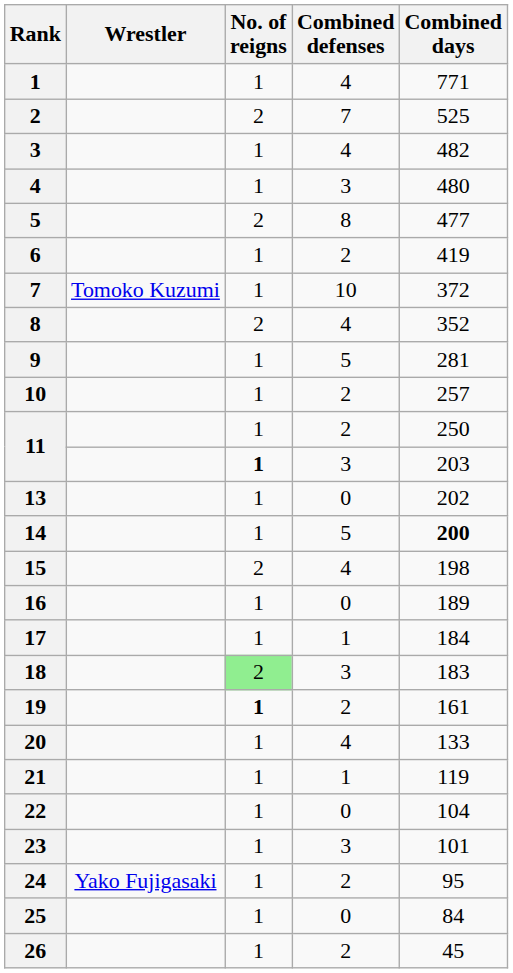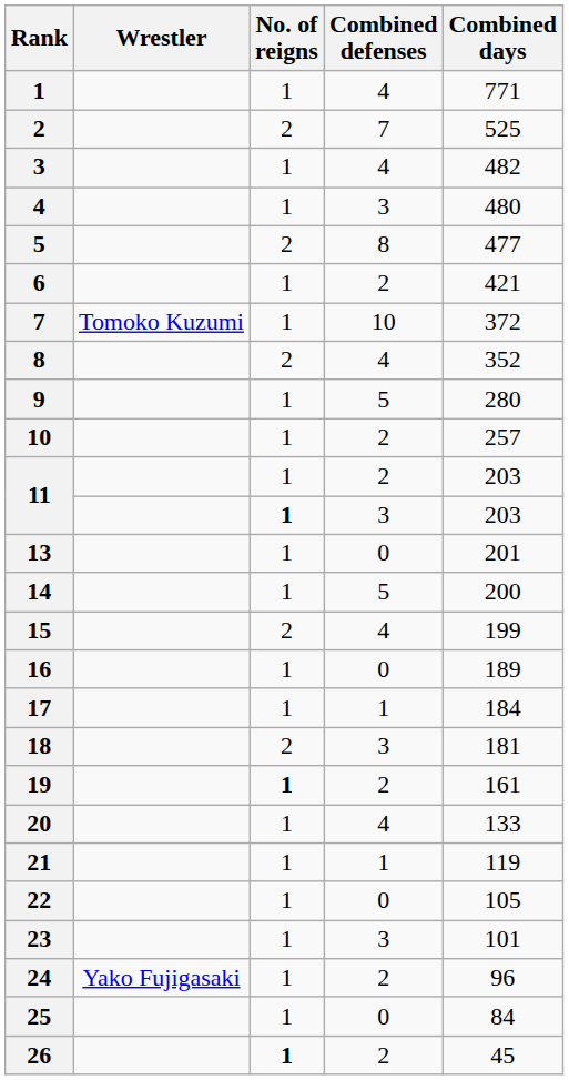 <table class="wikitable sortable" style="text-align: center">
 <tr>
 <th>Rank</th>
 <th>Wrestler</th>
 <th>No. of<br>reigns</th>
 <th>Combined<br>defenses</th>
 <th>Combined<br>days</th>
 </tr>
 <tr>
 <th>1</th>
 <td></td>
 <td>1</td>
 <td>4</td>
 <td>771</td>
 </tr>
 <tr>
 <th>2</th>
 <td></td>
 <td>2</td>
 <td>7</td>
 <td>525</td>
 </tr>
 <tr>
 <th>3</th>
 <td></td>
 <td>1</td>
 <td>4</td>
 <td>482</td>
 </tr>
 <tr>
 <th>4</th>
 <td></td>
 <td>1</td>
 <td>3</td>
 <td>480</td>
 </tr>
 <tr>
 <th>5</th>
 <td></td>
 <td>2</td>
 <td>8</td>
 <td>477</td>
 </tr>
 <tr>
 <th>6</th>
 <td></td>
 <td>1</td>
 <td>2</td>
-<td>419</td>
+<td>421</td>
 </tr>
 <tr>
 <th>7</th>
 <td><a href='#'>Tomoko Kuzumi</a></td>
 <td>1</td>
 <td>10</td>
 <td>372</td>
 </tr>
 <tr>
 <th>8</th>
 <td></td>
 <td>2</td>
 <td>4</td>
 <td>352</td>
 </tr>
 <tr>
 <th>9</th>
 <td></td>
 <td>1</td>
 <td>5</td>
-<td>281</td>
+<td>280</td>
 </tr>
 <tr>
 <th>10</th>
 <td></td>
 <td>1</td>
 <td>2</td>
 <td>257</td>
 </tr>
 <tr>
 <th rowspan=2>11</th>
 <td></td>
 <td>1</td>
 <td>2</td>
-<td>250</td>
+<td>203</td>
 </tr>
 <tr>
 <td></td>
 <td><strong>1</strong></td>
 <td>3</td>
 <td>203</td>
 </tr>
 <tr>
 <th>13</th>
 <td></td>
 <td>1</td>
 <td>0</td>
-<td>202</td>
+<td>201</td>
 </tr>
 <tr>
 <th>14</th>
 <td></td>
 <td>1</td>
 <td>5</td>
-<td><strong>200</strong></td>
+<td>200</td>
 </tr>
 <tr>
 <th>15</th>
 <td></td>
 <td>2</td>
 <td>4</td>
-<td>198</td>
+<td>199</td>
 </tr>
 <tr>
 <th>16</th>
 <td></td>
 <td>1</td>
 <td>0</td>
 <td>189</td>
 </tr>
 <tr>
 <th>17</th>
 <td></td>
 <td>1</td>
 <td>1</td>
 <td>184</td>
 </tr>
 <tr>
 <th>18</th>
 <td></td>
-<td style="background: lightgreen;">2</td>
+<td>2</td>
 <td>3</td>
-<td>183</td>
+<td>181</td>
 </tr>
 <tr>
 <th>19</th>
 <td></td>
 <td><strong>1</strong></td>
 <td>2</td>
 <td>161</td>
 </tr>
 <tr>
 <th>20</th>
 <td></td>
 <td>1</td>
 <td>4</td>
 <td>133</td>
 </tr>
 <tr>
 <th>21</th>
 <td></td>
 <td>1</td>
 <td>1</td>
 <td>119</td>
 </tr>
 <tr>
 <th>22</th>
 <td></td>
 <td>1</td>
 <td>0</td>
-<td>104</td>
+<td>105</td>
 </tr>
 <tr>
 <th>23</th>
 <td></td>
 <td>1</td>
 <td>3</td>
 <td>101</td>
 </tr>
 <tr>
 <th>24</th>
 <td><a href='#'>Yako Fujigasaki</a></td>
 <td>1</td>
 <td>2</td>
-<td>95</td>
+<td>96</td>
 </tr>
 <tr>
 <th>25</th>
 <td></td>
 <td>1</td>
 <td>0</td>
 <td>84</td>
 </tr>
 <tr>
 <th>26</th>
 <td></td>
-<td>1</td>
+<td><strong>1</strong></td>
 <td>2</td>
 <td>45</td>
 </tr>
 </table>
